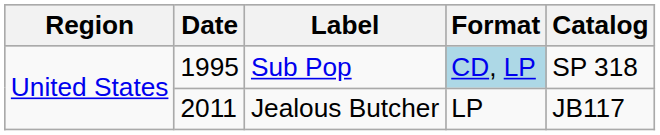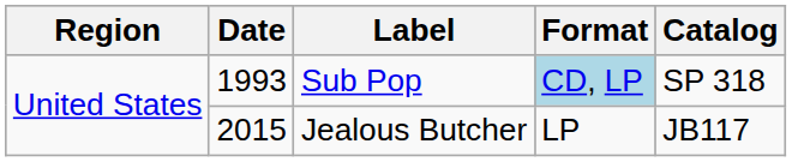 <table class="wikitable">
 <tr>
 <th>Region</th>
 <th>Date</th>
 <th>Label</th>
 <th>Format</th>
 <th>Catalog</th>
 </tr>
 <tr>
 <td rowspan="2"><a href='#'>United States</a></td>
-<td>1995</td>
+<td>1993</td>
 <td><a href='#'>Sub Pop</a></td>
 <td style="background: lightblue;"><a href='#'>CD</a>, <a href='#'>LP</a></td>
 <td>SP 318</td>
 </tr>
 <tr>
-<td>2011</td>
+<td>2015</td>
 <td>Jealous Butcher</td>
 <td>LP</td>
 <td>JB117</td>
 </tr>
 </table>
